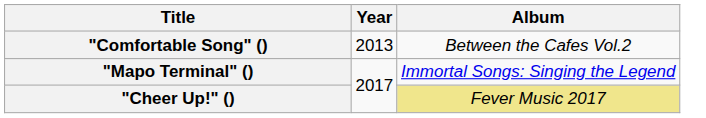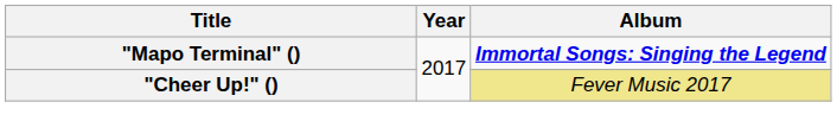 <table class="wikitable plainrowheaders" style="text-align:center;" border="1">
 <tr>
 <th scope="col" style="width:20em;">Title</th>
 <th scope="col">Year</th>
 <th scope="col">Album</th>
 </tr>
 <tr>
-<th scope="row">"Comfortable Song" ()</th>
-<td>2013</td>
-<td><em>Between the Cafes Vol.2</em></td>
-</tr>
-<tr>
 <th scope="row">"Mapo Terminal" ()</th>
 <td rowspan="2">2017</td>
-<td><em><a href='#'>Immortal Songs: Singing the Legend</a></em></td>
+<td><strong><em><a href='#'>Immortal Songs: Singing the Legend</a></em></strong></td>
 </tr>
 <tr>
 <th scope="row">"Cheer Up!" ()</th>
 <td style="background: khaki;"><em>Fever Music 2017</em></td>
 </tr>
 </table>
